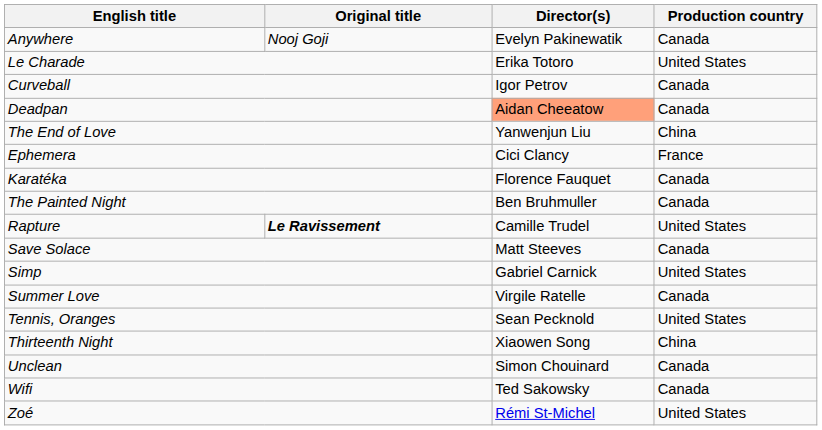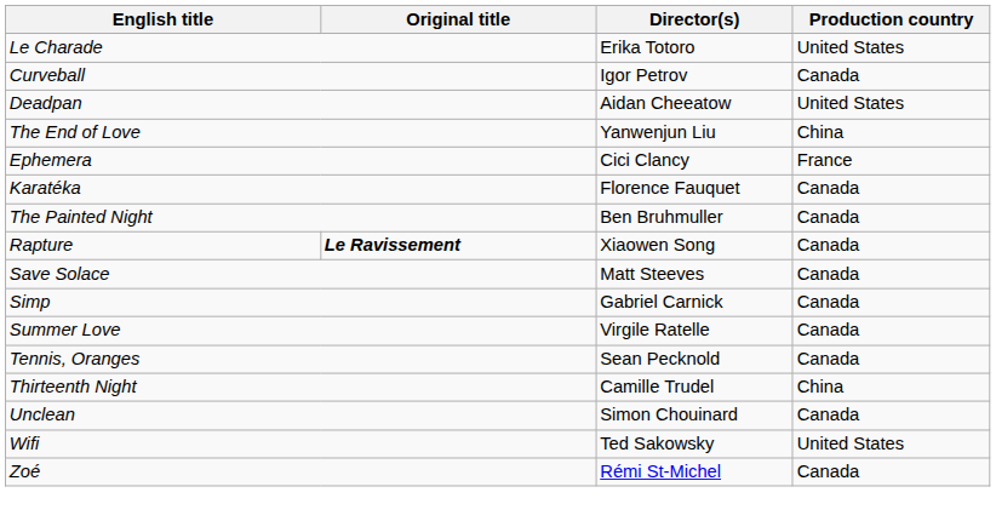 <table class="wikitable" width=100%>
 <tr>
 <th scope="col" width="32%">English title</th>
 <th scope="col" width="28%">Original title</th>
 <th scope="col" width="20%">Director(s)</th>
 <th scope="col" width="20%">Production country</th>
-</tr>
-<tr>
-<td><em>Anywhere</em></td>
-<td><em>Nooj Goji</em></td>
-<td>Evelyn Pakinewatik</td>
-<td>Canada</td>
 </tr>
 <tr>
 <td colspan=2><em>Le Charade</em></td>
 <td>Erika Totoro</td>
 <td>United States</td>
 </tr>
 <tr>
 <td colspan=2><em>Curveball</em></td>
 <td>Igor Petrov</td>
 <td>Canada</td>
 </tr>
 <tr>
 <td colspan=2><em>Deadpan</em></td>
-<td style="background: lightsalmon;">Aidan Cheeatow</td>
-<td>Canada</td>
+<td>Aidan Cheeatow</td>
+<td>United States</td>
 </tr>
 <tr>
 <td colspan=2><em>The End of Love</em></td>
 <td>Yanwenjun Liu</td>
 <td>China</td>
 </tr>
 <tr>
 <td colspan=2><em>Ephemera</em></td>
 <td>Cici Clancy</td>
 <td>France</td>
 </tr>
 <tr>
 <td colspan=2><em>Karatéka</em></td>
 <td>Florence Fauquet</td>
 <td>Canada</td>
 </tr>
 <tr>
 <td colspan=2><em>The Painted Night</em></td>
 <td>Ben Bruhmuller</td>
 <td>Canada</td>
 </tr>
 <tr>
 <td><em>Rapture</em></td>
 <td><strong><em>Le Ravissement</em></strong></td>
-<td>Camille Trudel</td>
-<td>United States</td>
+<td>Xiaowen Song</td>
+<td>Canada</td>
 </tr>
 <tr>
 <td colspan=2><em>Save Solace</em></td>
 <td>Matt Steeves</td>
 <td>Canada</td>
 </tr>
 <tr>
 <td colspan=2><em>Simp</em></td>
 <td>Gabriel Carnick</td>
-<td>United States</td>
+<td>Canada</td>
 </tr>
 <tr>
 <td colspan=2><em>Summer Love</em></td>
 <td>Virgile Ratelle</td>
 <td>Canada</td>
 </tr>
 <tr>
 <td colspan=2><em>Tennis, Oranges</em></td>
 <td>Sean Pecknold</td>
-<td>United States</td>
+<td>Canada</td>
 </tr>
 <tr>
 <td colspan=2><em>Thirteenth Night</em></td>
-<td>Xiaowen Song</td>
+<td>Camille Trudel</td>
 <td>China</td>
 </tr>
 <tr>
 <td colspan=2><em>Unclean</em></td>
 <td>Simon Chouinard</td>
 <td>Canada</td>
 </tr>
 <tr>
 <td colspan=2><em>Wifi</em></td>
 <td>Ted Sakowsky</td>
-<td>Canada</td>
+<td>United States</td>
 </tr>
 <tr>
 <td colspan=2><em>Zoé</em></td>
 <td><a href='#'>Rémi St-Michel</a></td>
-<td>United States</td>
+<td>Canada</td>
 </tr>
 </table>
